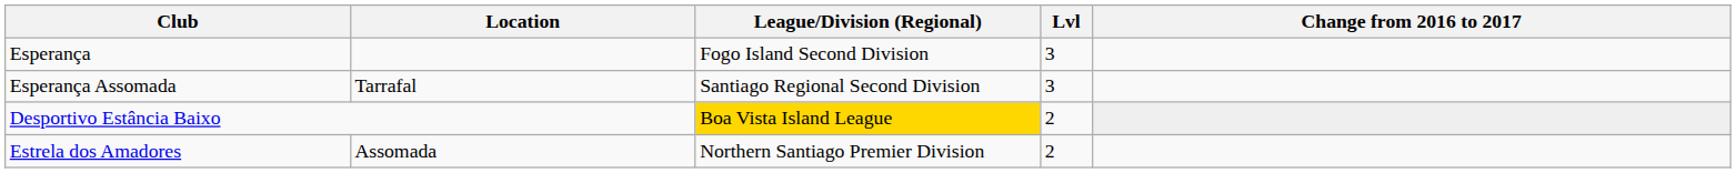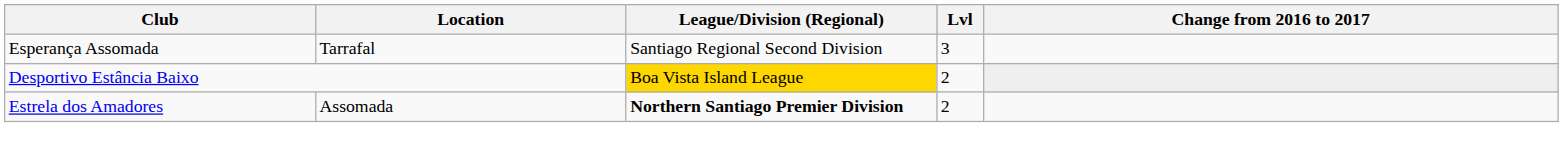 <table class="wikitable sortable" width=100% style="font-size:90%">
 <tr>
 <th width=20%>Club</th>
 <th width=20%>Location</th>
 <th width=20%>League/Division (Regional)</th>
 <th width=3%>Lvl</th>
 <th width=37%>Change from 2016 to 2017</th>
-</tr>
-<tr>
-<td>Esperança</td>
-<td></td>
-<td>Fogo Island Second Division</td>
-<td>3</td>
-<td></td>
 </tr>
 <tr>
 <td>Esperança Assomada</td>
 <td>Tarrafal</td>
 <td>Santiago Regional Second Division</td>
 <td>3</td>
 <td></td>
 </tr>
 <tr>
 <td colspan="2"><a href='#'>Desportivo Estância Baixo</a></td>
 <td style="background: gold;">Boa Vista Island League</td>
 <td>2</td>
 <td bgcolor=#EFEFEF></td>
 </tr>
 <tr>
 <td><a href='#'>Estrela dos Amadores</a></td>
 <td>Assomada</td>
-<td>Northern Santiago Premier Division</td>
+<td><strong>Northern Santiago Premier Division</strong></td>
 <td>2</td>
 <td></td>
 </tr>
 </table>
